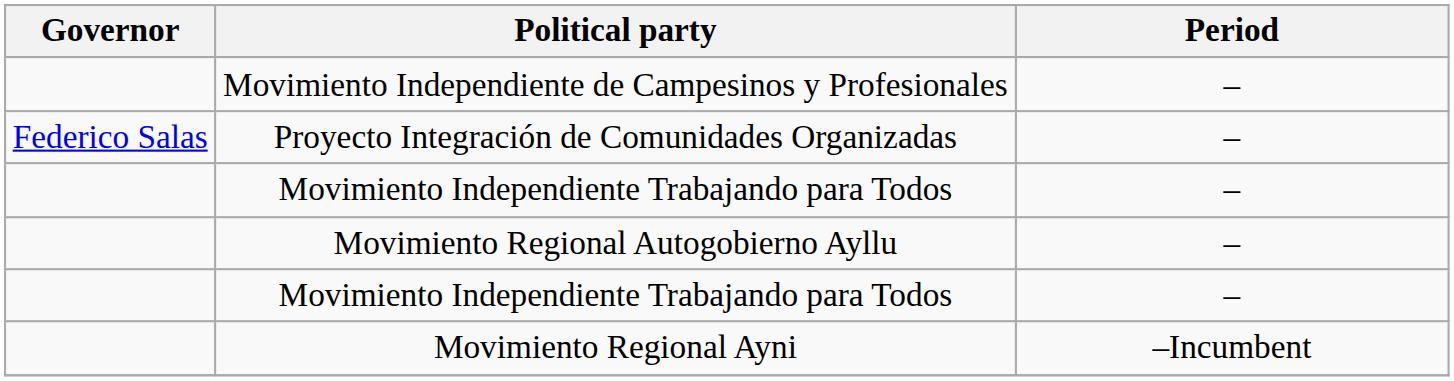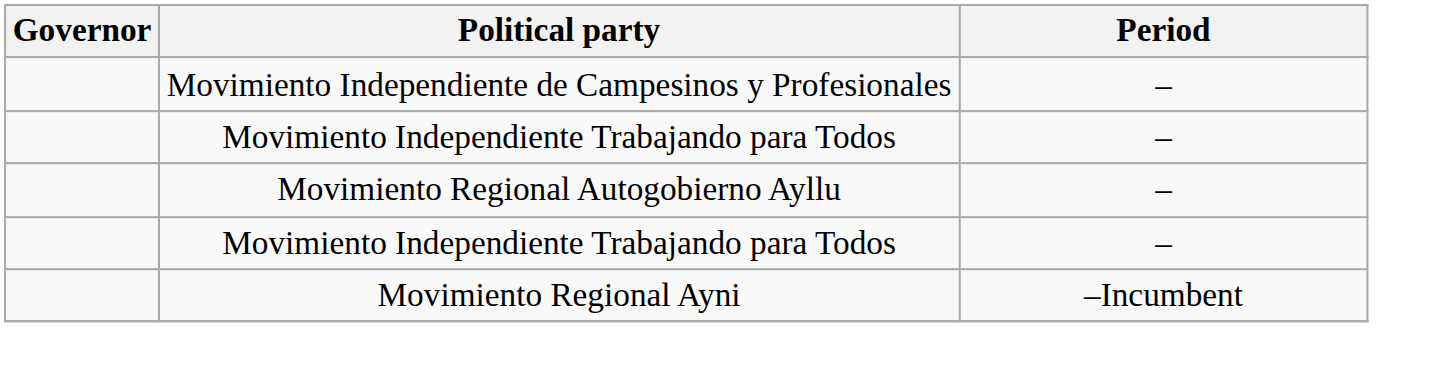 <table class=wikitable>
 <tr style="text-align:center; background:#e6e9ff;">
 <th>Governor</th>
 <th>Political party</th>
 <th width=30%>Period<br></th>
 </tr>
 <tr>
 <td align="center"></td>
 <td align="center">Movimiento Independiente de Campesinos y Profesionales</td>
-<td align="center">–<br></td>
-</tr>
-<tr>
-<td align="center"><a href='#'>Federico Salas</a></td>
-<td align="center">Proyecto Integración de Comunidades Organizadas</td>
 <td align="center">–<br></td>
 </tr>
 <tr>
 <td align="center"></td>
 <td align="center">Movimiento Independiente Trabajando para Todos</td>
 <td align="center">–<br></td>
 </tr>
 <tr>
 <td align="center"></td>
 <td align="center">Movimiento Regional Autogobierno Ayllu</td>
 <td align="center">–<br></td>
 </tr>
 <tr>
 <td align="center"></td>
 <td align="center">Movimiento Independiente Trabajando para Todos</td>
 <td align="center">–<br></td>
 </tr>
 <tr>
 <td align="center"></td>
 <td align="center">Movimiento Regional Ayni</td>
 <td align="center">–Incumbent<br></td>
 </tr>
 <tr>
 </tr>
 </table>
